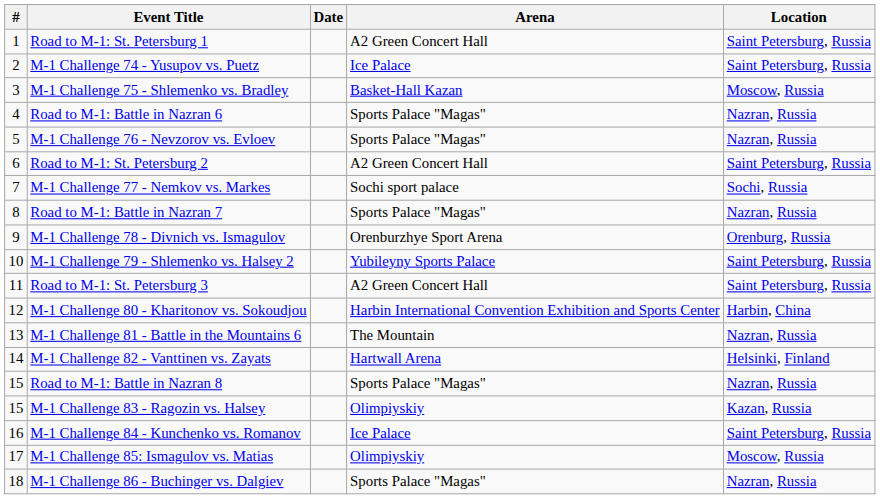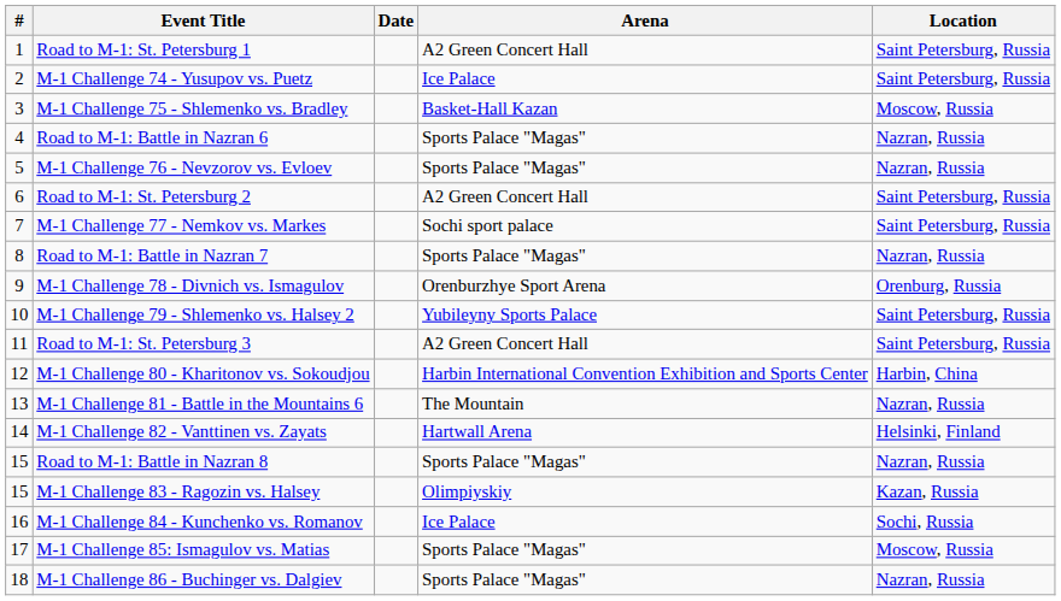 <table class="sortable wikitable succession-box" style="margin:1.0em auto; font-size:90%;">
 <tr>
 <th scope="col">#</th>
 <th scope="col">Event Title</th>
 <th scope="col">Date</th>
 <th scope="col">Arena</th>
 <th scope="col">Location</th>
 </tr>
 <tr>
 <td align=center>1</td>
 <td><a href='#'>Road to M-1: St. Petersburg 1</a></td>
 <td></td>
 <td>A2 Green Concert Hall</td>
 <td> <a href='#'>Saint Petersburg</a>, <a href='#'>Russia</a></td>
 </tr>
 <tr>
 <td align=center>2</td>
 <td><a href='#'>M-1 Challenge 74 - Yusupov vs. Puetz</a></td>
 <td></td>
 <td><a href='#'>Ice Palace</a></td>
 <td> <a href='#'>Saint Petersburg</a>, <a href='#'>Russia</a></td>
 </tr>
 <tr>
 <td align=center>3</td>
 <td><a href='#'>M-1 Challenge 75 - Shlemenko vs. Bradley</a></td>
 <td></td>
 <td><a href='#'>Basket-Hall Kazan</a></td>
 <td> <a href='#'>Moscow</a>, <a href='#'>Russia</a></td>
 </tr>
 <tr>
 <td align=center>4</td>
 <td><a href='#'>Road to M-1: Battle in Nazran 6</a></td>
 <td></td>
 <td>Sports Palace "Magas"</td>
 <td> <a href='#'>Nazran</a>, <a href='#'>Russia</a></td>
 </tr>
 <tr>
 <td align=center>5</td>
 <td><a href='#'>M-1 Challenge 76 - Nevzorov vs. Evloev</a></td>
 <td></td>
 <td>Sports Palace "Magas"</td>
 <td> <a href='#'>Nazran</a>, <a href='#'>Russia</a></td>
 </tr>
 <tr>
 <td align=center>6</td>
 <td><a href='#'>Road to M-1: St. Petersburg 2</a></td>
 <td></td>
 <td>A2 Green Concert Hall</td>
 <td> <a href='#'>Saint Petersburg</a>, <a href='#'>Russia</a></td>
 </tr>
 <tr>
 <td align=center>7</td>
 <td><a href='#'>M-1 Challenge 77 - Nemkov vs. Markes</a></td>
 <td></td>
 <td>Sochi sport palace</td>
-<td> <a href='#'>Sochi</a>, <a href='#'>Russia</a></td>
+<td> <a href='#'>Saint Petersburg</a>, <a href='#'>Russia</a></td>
 </tr>
 <tr>
 <td align=center>8</td>
 <td><a href='#'>Road to M-1: Battle in Nazran 7</a></td>
 <td></td>
 <td>Sports Palace "Magas"</td>
 <td> <a href='#'>Nazran</a>, <a href='#'>Russia</a></td>
 </tr>
 <tr>
 <td align=center>9</td>
 <td><a href='#'>M-1 Challenge 78 - Divnich vs. Ismagulov</a></td>
 <td></td>
 <td>Orenburzhye Sport Arena</td>
 <td> <a href='#'>Orenburg</a>, <a href='#'>Russia</a></td>
 </tr>
 <tr>
 <td align=center>10</td>
 <td><a href='#'>M-1 Challenge 79 - Shlemenko vs. Halsey 2</a></td>
 <td></td>
 <td><a href='#'>Yubileyny Sports Palace</a></td>
 <td> <a href='#'>Saint Petersburg</a>, <a href='#'>Russia</a></td>
 </tr>
 <tr>
 <td align=center>11</td>
 <td><a href='#'>Road to M-1: St. Petersburg 3</a></td>
 <td></td>
 <td>A2 Green Concert Hall</td>
 <td> <a href='#'>Saint Petersburg</a>, <a href='#'>Russia</a></td>
 </tr>
 <tr>
 <td align=center>12</td>
 <td><a href='#'>M-1 Challenge 80 - Kharitonov vs. Sokoudjou</a></td>
 <td></td>
 <td><a href='#'>Harbin International Convention Exhibition and Sports Center</a></td>
 <td> <a href='#'>Harbin</a>, <a href='#'>China</a></td>
 </tr>
 <tr>
 <td align=center>13</td>
 <td><a href='#'>M-1 Challenge 81 - Battle in the Mountains 6</a></td>
 <td></td>
 <td>The Mountain</td>
 <td> <a href='#'>Nazran</a>, <a href='#'>Russia</a></td>
 </tr>
 <tr>
 <td align=center>14</td>
 <td><a href='#'>M-1 Challenge 82 - Vanttinen vs. Zayats</a></td>
 <td></td>
 <td><a href='#'>Hartwall Arena</a></td>
 <td> <a href='#'>Helsinki</a>, <a href='#'>Finland</a></td>
 </tr>
 <tr>
 <td align=center>15</td>
 <td><a href='#'>Road to M-1: Battle in Nazran 8</a></td>
 <td></td>
 <td>Sports Palace "Magas"</td>
 <td> <a href='#'>Nazran</a>, <a href='#'>Russia</a></td>
 </tr>
 <tr>
 <td align=center>15</td>
 <td><a href='#'>M-1 Challenge 83 - Ragozin vs. Halsey</a></td>
 <td></td>
 <td><a href='#'>Olimpiyskiy</a></td>
 <td> <a href='#'>Kazan</a>, <a href='#'>Russia</a></td>
 </tr>
 <tr>
 <td align=center>16</td>
 <td><a href='#'>M-1 Challenge 84 - Kunchenko vs. Romanov</a></td>
 <td></td>
 <td><a href='#'>Ice Palace</a></td>
-<td> <a href='#'>Saint Petersburg</a>, <a href='#'>Russia</a></td>
+<td> <a href='#'>Sochi</a>, <a href='#'>Russia</a></td>
 </tr>
 <tr>
 <td align=center>17</td>
 <td><a href='#'>M-1 Challenge 85: Ismagulov vs. Matias</a></td>
 <td></td>
-<td><a href='#'>Olimpiyskiy</a></td>
+<td>Sports Palace "Magas"</td>
 <td> <a href='#'>Moscow</a>, <a href='#'>Russia</a></td>
 </tr>
 <tr>
 <td align=center>18</td>
 <td><a href='#'>M-1 Challenge 86 - Buchinger vs. Dalgiev</a></td>
 <td></td>
 <td>Sports Palace "Magas"</td>
 <td> <a href='#'>Nazran</a>, <a href='#'>Russia</a></td>
 </tr>
 </table>
